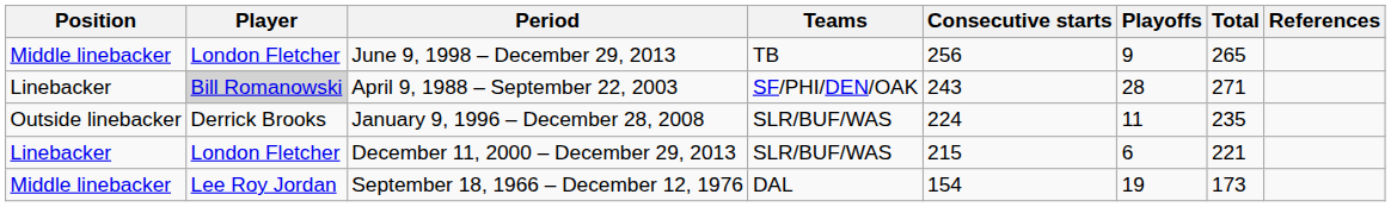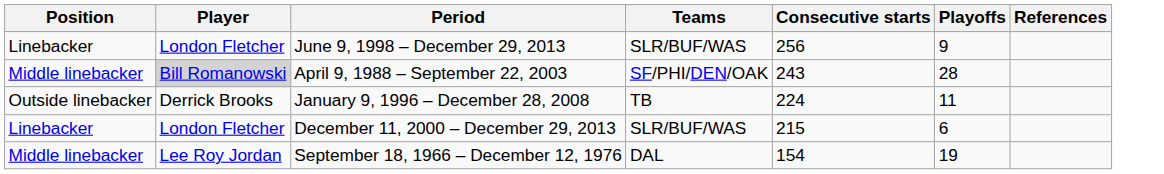 <table class="wikitable">
 <tr>
 <th>Position</th>
 <th>Player</th>
 <th>Period</th>
 <th>Teams</th>
 <th>Consecutive starts</th>
 <th>Playoffs</th>
-<th>Total</th>
 <th>References</th>
 </tr>
 <tr>
-<td><a href='#'>Middle linebacker</a></td>
+<td>Linebacker</td>
 <td><a href='#'>London Fletcher</a></td>
 <td>June 9, 1998 – December 29, 2013</td>
-<td>TB</td>
+<td>SLR/BUF/WAS</td>
 <td>256</td>
 <td>9</td>
-<td>265</td>
 <td></td>
 </tr>
 <tr>
-<td>Linebacker</td>
+<td><a href='#'>Middle linebacker</a></td>
 <td style="background: lightgrey;"><a href='#'>Bill Romanowski</a></td>
 <td>April 9, 1988 – September 22, 2003</td>
 <td><a href='#'>SF</a>/PHI/<a href='#'>DEN</a>/OAK</td>
 <td>243</td>
 <td>28</td>
-<td>271</td>
 <td></td>
 </tr>
 <tr>
 <td>Outside linebacker</td>
 <td>Derrick Brooks</td>
 <td>January 9, 1996 – December 28, 2008</td>
-<td>SLR/BUF/WAS</td>
+<td>TB</td>
 <td>224</td>
 <td>11</td>
-<td>235</td>
 <td></td>
 </tr>
 <tr>
 <td><a href='#'>Linebacker</a></td>
 <td><a href='#'>London Fletcher</a></td>
 <td>December 11, 2000 – December 29, 2013</td>
 <td>SLR/BUF/WAS</td>
 <td>215</td>
 <td>6</td>
-<td>221</td>
 <td></td>
 </tr>
 <tr>
 <td><a href='#'>Middle linebacker</a></td>
 <td><a href='#'>Lee Roy Jordan</a></td>
 <td>September 18, 1966 – December 12, 1976</td>
 <td>DAL</td>
 <td>154</td>
 <td>19</td>
-<td>173</td>
 <td></td>
 </tr>
 </table>
